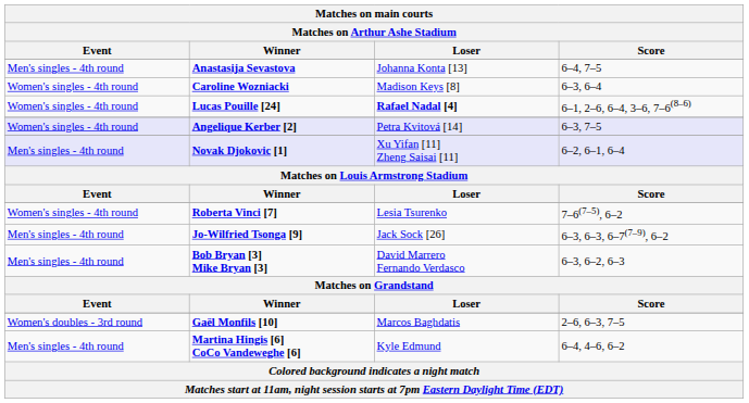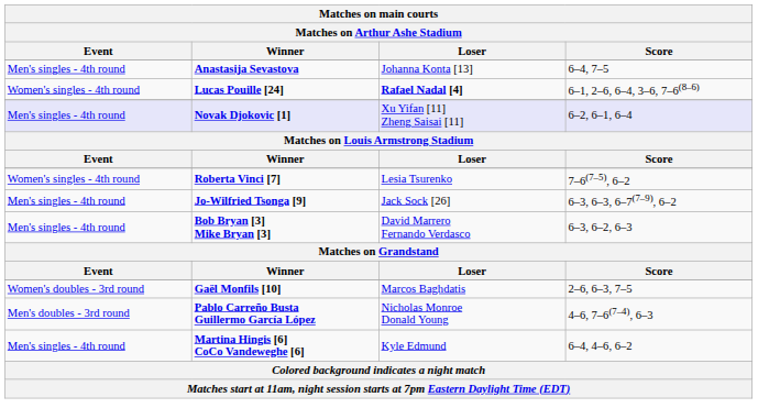 <table class="wikitable" style="margin:auto;">
 <tr>
 <th colspan="4" style="white-space:nowrap;">Matches on main courts</th>
 </tr>
 <tr>
 <th colspan="4"><strong>Matches on <a href='#'>Arthur Ashe Stadium</a></strong></th>
 </tr>
 <tr>
 <th width=250>Event</th>
 <th width=250>Winner</th>
 <th width=250>Loser</th>
 <th width=250>Score</th>
 </tr>
 <tr>
 </tr>
 <tr>
 <td><a href='#'>Men's singles - 4th round</a></td>
 <td><strong> <a href='#'>Anastasija Sevastova</a></strong></td>
 <td> <a href='#'>Johanna Konta</a> [13]</td>
 <td>6–4, 7–5</td>
 </tr>
 <tr>
 <td><a href='#'>Women's singles - 4th round</a></td>
-<td><strong> <a href='#'>Caroline Wozniacki</a></strong></td>
-<td> <a href='#'>Madison Keys</a> [8]</td>
-<td>6–3, 6–4</td>
-</tr>
-<tr>
-<td><a href='#'>Women's singles - 4th round</a></td>
 <td><strong> <a href='#'>Lucas Pouille</a> [24]</strong></td>
 <td><strong> <a href='#'>Rafael Nadal</a> [4]</strong></td>
 <td>6–1, 2–6, 6–4, 3–6, 7–6<sup>(8–6)</sup></td>
 </tr>
 <tr>
-</tr>
-<tr bgcolor=lavender>
-<td><a href='#'>Women's singles - 4th round</a></td>
-<td><strong> <a href='#'>Angelique Kerber</a> [2]</strong></td>
-<td> <a href='#'>Petra Kvitová</a> [14]</td>
-<td>6–3, 7–5</td>
 </tr>
 <tr>
 </tr>
 <tr bgcolor=lavender>
 <td><a href='#'>Men's singles - 4th round</a></td>
 <td><strong> <a href='#'>Novak Djokovic</a> [1]</strong></td>
 <td> <a href='#'>Xu Yifan</a> [11] <br>  <a href='#'>Zheng Saisai</a> [11]</td>
 <td>6–2, 6–1, 6–4</td>
 </tr>
 <tr>
 <th colspan="4"><strong>Matches on <a href='#'>Louis Armstrong Stadium</a></strong></th>
 </tr>
 <tr>
 <th width=250>Event</th>
 <th width=250>Winner</th>
 <th width=250>Loser</th>
 <th width=250>Score</th>
 </tr>
 <tr>
 </tr>
 <tr>
 <td><a href='#'>Women's singles - 4th round</a></td>
 <td><strong> <a href='#'>Roberta Vinci</a> [7]</strong></td>
 <td> <a href='#'>Lesia Tsurenko</a></td>
 <td>7–6<sup>(7–5)</sup>, 6–2</td>
 </tr>
 <tr>
 <td><a href='#'>Men's singles - 4th round</a></td>
 <td><strong> <a href='#'>Jo-Wilfried Tsonga</a> [9]</strong></td>
 <td> <a href='#'>Jack Sock</a> [26]</td>
 <td>6–3, 6–3, 6–7<sup>(7–9)</sup>, 6–2</td>
 </tr>
 <tr>
 <td><a href='#'>Men's singles - 4th round</a></td>
 <td><strong> <a href='#'>Bob Bryan</a> [3] <br>  <a href='#'>Mike Bryan</a> [3]</strong></td>
 <td> <a href='#'>David Marrero</a> <br>  <a href='#'>Fernando Verdasco</a></td>
 <td>6–3, 6–2, 6–3</td>
 </tr>
 <tr>
 <th colspan="4"><strong>Matches on <a href='#'>Grandstand</a></strong></th>
 </tr>
 <tr>
 <th width=250>Event</th>
 <th width=250>Winner</th>
 <th width=250>Loser</th>
 <th width=250>Score</th>
 </tr>
 <tr>
 </tr>
 <tr>
 <td><a href='#'>Women's doubles - 3rd round</a></td>
 <td><strong> <a href='#'>Gaël Monfils</a> [10]</strong></td>
 <td> <a href='#'>Marcos Baghdatis</a></td>
 <td>2–6, 6–3, 7–5</td>
 </tr>
 <tr>
+<td><a href='#'>Men's doubles - 3rd round</a></td>
+<td><strong> <a href='#'>Pablo Carreño Busta</a> <br>  <a href='#'>Guillermo García López</a></strong></td>
+<td> <a href='#'>Nicholas Monroe</a> <br>  <a href='#'>Donald Young</a></td>
+<td>4–6, 7–6<sup>(7–4)</sup>, 6–3</td>
+</tr>
+<tr>
 <td><a href='#'>Men's singles - 4th round</a></td>
 <td><strong> <a href='#'>Martina Hingis</a> [6] <br>  <a href='#'>CoCo Vandeweghe</a> [6]</strong></td>
 <td> <a href='#'>Kyle Edmund</a></td>
 <td>6–4, 4–6, 6–2</td>
 </tr>
 <tr>
 <th colspan=4><em>Colored background indicates a night match</em></th>
 </tr>
 <tr>
 <th colspan=4><em>Matches start at 11am, night session starts at 7pm <a href='#'>Eastern Daylight Time (EDT)</a></em></th>
 </tr>
 </table>
